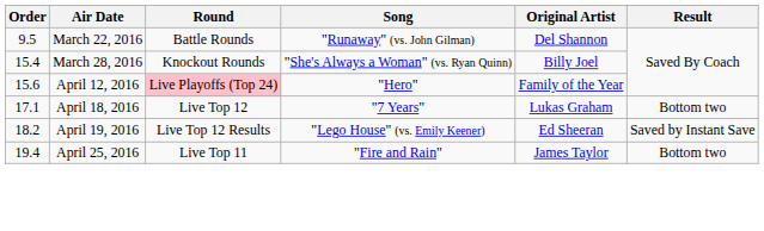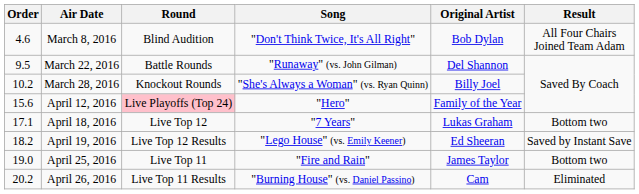 <table class="wikitable" style="text-align:center; font-size:90%; line-height:16px;">
 <tr>
 <th>Order</th>
 <th>Air Date</th>
 <th>Round</th>
 <th>Song</th>
 <th>Original Artist</th>
 <th>Result</th>
 </tr>
 <tr>
+<td>4.6</td>
+<td>March 8, 2016</td>
+<td>Blind Audition</td>
+<td>"<a href='#'>Don't Think Twice, It's All Right</a>"</td>
+<td><a href='#'>Bob Dylan</a></td>
+<td>All Four Chairs <br>Joined Team Adam<br></td>
+</tr>
+<tr>
 <td>9.5</td>
 <td>March 22, 2016</td>
 <td>Battle Rounds</td>
 <td>"<a href='#'>Runaway</a>" <small>(vs. John Gilman)</small></td>
 <td><a href='#'>Del Shannon</a></td>
 <td rowspan="3">Saved By Coach</td>
 </tr>
 <tr>
-<td>15.4</td>
+<td>10.2</td>
 <td>March 28, 2016</td>
 <td>Knockout Rounds</td>
 <td>"<a href='#'>She's Always a Woman</a>" <small>(vs. Ryan Quinn)</small></td>
 <td><a href='#'>Billy Joel</a></td>
 </tr>
 <tr>
 <td>15.6</td>
 <td>April 12, 2016</td>
 <td style="background: pink;">Live Playoffs (Top 24)</td>
 <td>"<a href='#'>Hero</a>" </td>
 <td><a href='#'>Family of the Year</a></td>
 </tr>
 <tr>
 <td>17.1</td>
 <td>April 18, 2016</td>
 <td>Live Top 12</td>
 <td>"<a href='#'>7 Years</a>" </td>
 <td><a href='#'>Lukas Graham</a></td>
 <td>Bottom two</td>
 </tr>
 <tr>
 <td>18.2</td>
 <td>April 19, 2016</td>
 <td>Live Top 12 Results</td>
 <td>"<a href='#'>Lego House</a>" <small>(vs. <a href='#'>Emily Keener</a>)</small></td>
 <td><a href='#'>Ed Sheeran</a></td>
 <td>Saved by Instant Save</td>
 </tr>
 <tr>
-<td>19.4</td>
+<td>19.0</td>
 <td>April 25, 2016</td>
 <td>Live Top 11</td>
 <td>"<a href='#'>Fire and Rain</a>"</td>
 <td><a href='#'>James Taylor</a></td>
 <td>Bottom two</td>
 </tr>
+<tr>
+<td>20.2</td>
+<td>April 26, 2016</td>
+<td>Live Top 11 Results</td>
+<td>"<a href='#'>Burning House</a>" <small>(vs. <a href='#'>Daniel Passino</a>)</small></td>
+<td><a href='#'>Cam</a></td>
+<td>Eliminated</td>
+</tr>
 </table>
